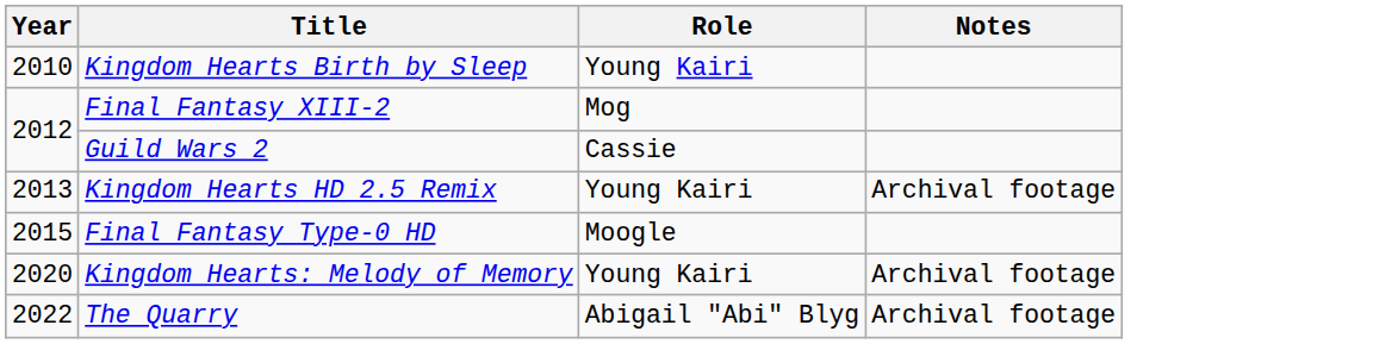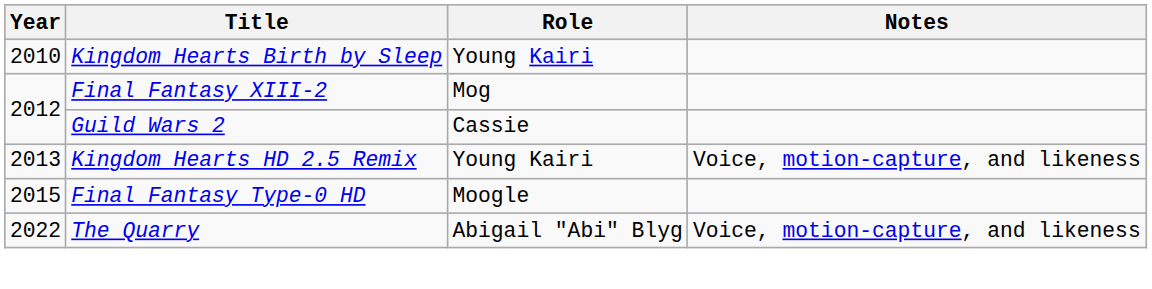 <table class="wikitable sortable">
 <tr>
 <th>Year</th>
 <th>Title</th>
 <th>Role</th>
 <th>Notes</th>
 </tr>
 <tr>
 <td>2010</td>
 <td><em><a href='#'>Kingdom Hearts Birth by Sleep</a></em></td>
 <td>Young <a href='#'>Kairi</a></td>
 <td></td>
 </tr>
 <tr>
 <td rowspan="2">2012</td>
 <td><em><a href='#'>Final Fantasy XIII-2</a></em></td>
 <td>Mog</td>
 <td></td>
 </tr>
 <tr>
 <td><em><a href='#'>Guild Wars 2</a></em></td>
 <td>Cassie</td>
 <td></td>
 </tr>
 <tr>
 <td>2013</td>
 <td><em><a href='#'>Kingdom Hearts HD 2.5 Remix</a></em></td>
 <td>Young Kairi</td>
-<td>Archival footage</td>
+<td>Voice, <a href='#'>motion-capture</a>, and likeness</td>
 </tr>
 <tr>
 <td>2015</td>
 <td><em><a href='#'>Final Fantasy Type-0 HD</a></em></td>
 <td>Moogle</td>
 <td></td>
 </tr>
 <tr>
-<td>2020</td>
-<td><em><a href='#'>Kingdom Hearts: Melody of Memory</a></em></td>
-<td>Young Kairi</td>
-<td>Archival footage</td>
-</tr>
-<tr>
 <td>2022</td>
 <td><em><a href='#'>The Quarry</a></em></td>
 <td>Abigail "Abi" Blyg</td>
-<td>Archival footage</td>
+<td>Voice, <a href='#'>motion-capture</a>, and likeness</td>
 </tr>
 </table>
